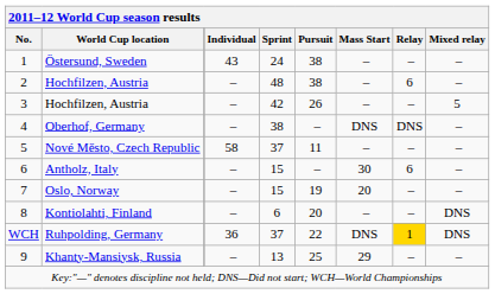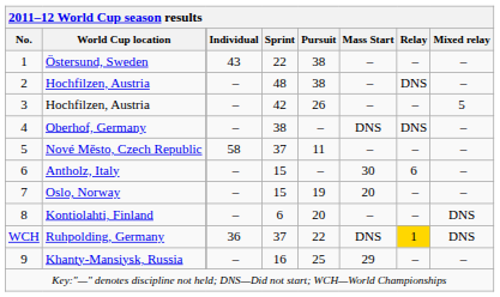 <table class="wikitable collapsible collapsed" style="font-size:90%; text-align:center; float:left; margin:1em  1em 1em 0;">
 <tr>
 <th colspan="9" style="white-space:nowrap; text-align:left;"><a href='#'>2011–12 World Cup season</a> results  </th>
 </tr>
 <tr>
 <th><small>No.</small></th>
 <th><small>World Cup location</small></th>
 <td rowspan="11" style="border-bottom-width:2x; padding:0;"></td>
 <th><small>Individual</small></th>
 <th><small>Sprint</small></th>
 <th><small>Pursuit</small></th>
 <th><small>Mass Start</small></th>
 <th><small>Relay</small></th>
 <th><small>Mixed relay</small></th>
 </tr>
 <tr>
 <td>1</td>
 <td style="text-align:left;"><a href='#'>Östersund, Sweden</a></td>
 <td>43</td>
-<td>24</td>
+<td>22</td>
 <td>38</td>
 <td> –</td>
 <td> –</td>
 <td> –</td>
 </tr>
 <tr>
 <td>2</td>
 <td style="text-align:left;"><a href='#'>Hochfilzen, Austria</a></td>
 <td> –</td>
 <td>48</td>
 <td>38</td>
 <td> –</td>
-<td>6</td>
+<td>DNS</td>
 <td> –</td>
 </tr>
 <tr>
 <td>3</td>
 <td style="text-align:left;">Hochfilzen, Austria</td>
 <td> –</td>
 <td>42</td>
 <td>26</td>
 <td> –</td>
 <td> –</td>
 <td>5</td>
 </tr>
 <tr>
 <td>4</td>
 <td style="text-align:left;"><a href='#'>Oberhof, Germany</a></td>
 <td> –</td>
 <td>38</td>
 <td> –</td>
 <td>DNS</td>
 <td>DNS</td>
 <td> –</td>
 </tr>
 <tr>
 <td>5</td>
 <td style="text-align:left;"><a href='#'>Nové Město, Czech Republic</a></td>
 <td>58</td>
 <td>37</td>
 <td>11</td>
 <td> –</td>
 <td> –</td>
 <td> –</td>
 </tr>
 <tr>
 <td>6</td>
 <td style="text-align:left;"><a href='#'>Antholz, Italy</a></td>
 <td> –</td>
 <td>15</td>
 <td> –</td>
 <td>30</td>
 <td>6</td>
 <td> –</td>
 </tr>
 <tr>
 <td>7</td>
 <td style="text-align:left;"><a href='#'>Oslo, Norway</a></td>
 <td> –</td>
 <td>15</td>
 <td>19</td>
 <td>20</td>
 <td> –</td>
 <td> –</td>
 </tr>
 <tr>
 <td>8</td>
 <td style="text-align:left;"><a href='#'>Kontiolahti, Finland</a></td>
 <td> –</td>
 <td>6</td>
 <td>20</td>
 <td> –</td>
 <td> –</td>
 <td>DNS</td>
 </tr>
 <tr>
 <td><a href='#'>WCH</a></td>
 <td style="text-align:left;"><a href='#'>Ruhpolding, Germany</a></td>
 <td>36</td>
 <td>37</td>
 <td>22</td>
 <td>DNS</td>
 <td style="background:gold;">1</td>
 <td>DNS</td>
 </tr>
 <tr>
 <td>9</td>
 <td style="text-align:left;"><a href='#'>Khanty-Mansiysk, Russia</a></td>
 <td> –</td>
-<td>13</td>
+<td>16</td>
 <td>25</td>
 <td>29</td>
 <td> –</td>
 <td> –</td>
 </tr>
 <tr>
 <td style="text-align:center;" colspan="9"><small><em>Key:"—" denotes discipline not held; DNS—Did not start; WCH—World Championships</em></small></td>
 </tr>
 </table>
